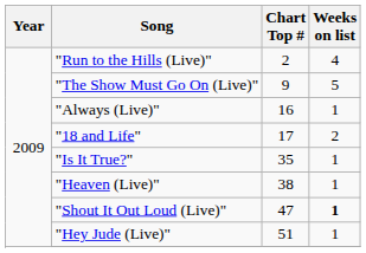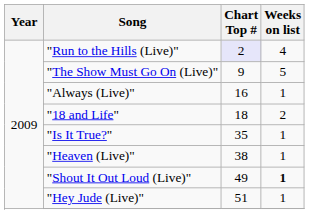 <table class="wikitable">
 <tr>
 <th width="40">Year</th>
 <th>Song</th>
 <th width="40">Chart Top #</th>
 <th width="40">Weeks on list</th>
 </tr>
 <tr>
 <td align="center" rowspan=9>2009</td>
 <td>"<a href='#'>Run to the Hills</a> (Live)"</td>
-<td align="center">2</td>
+<td align="center" style="background: lavender;">2</td>
 <td align="center">4</td>
 </tr>
 <tr>
 <td>"<a href='#'>The Show Must Go On</a> (Live)"</td>
 <td align="center">9</td>
 <td align="center">5</td>
 </tr>
 <tr>
 <td>"Always (Live)"</td>
 <td align="center">16</td>
 <td align="center">1</td>
 </tr>
 <tr>
 <td>"<a href='#'>18 and Life</a>"</td>
-<td align="center">17</td>
+<td align="center">18</td>
 <td align="center">2</td>
 </tr>
 <tr>
 <td>"<a href='#'>Is It True?</a>"</td>
 <td align="center">35</td>
 <td align="center">1</td>
 </tr>
 <tr>
 <td>"<a href='#'>Heaven</a> (Live)"</td>
 <td align="center">38</td>
 <td align="center">1</td>
 </tr>
 <tr>
 <td>"<a href='#'>Shout It Out Loud</a> (Live)"</td>
-<td align="center">47</td>
+<td align="center">49</td>
 <td align="center"><strong>1</strong></td>
 </tr>
 <tr>
 <td>"<a href='#'>Hey Jude</a> (Live)"</td>
 <td align="center">51</td>
 <td align="center">1</td>
 </tr>
 <tr>
 </tr>
 </table>
